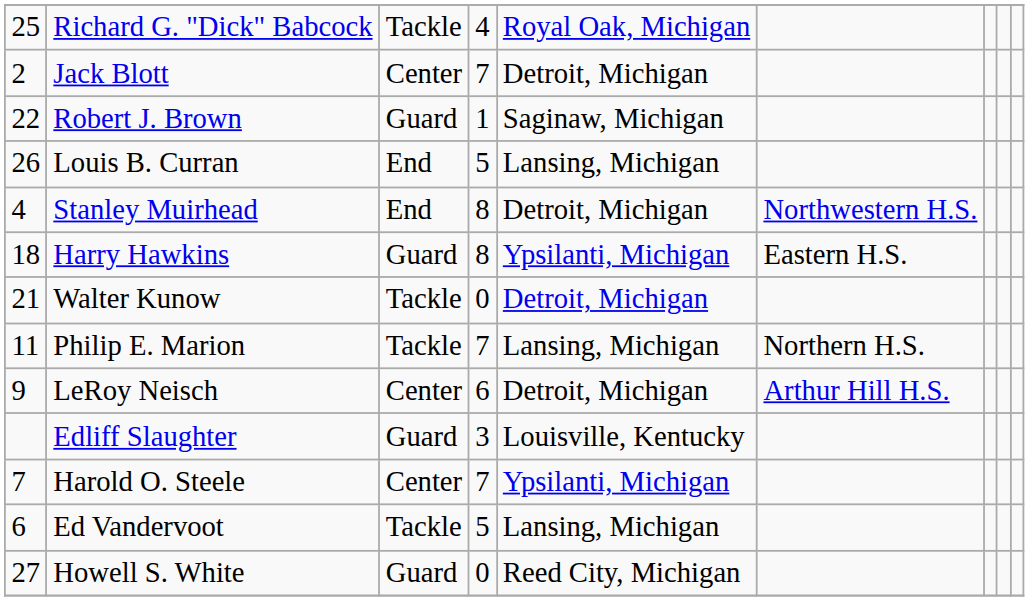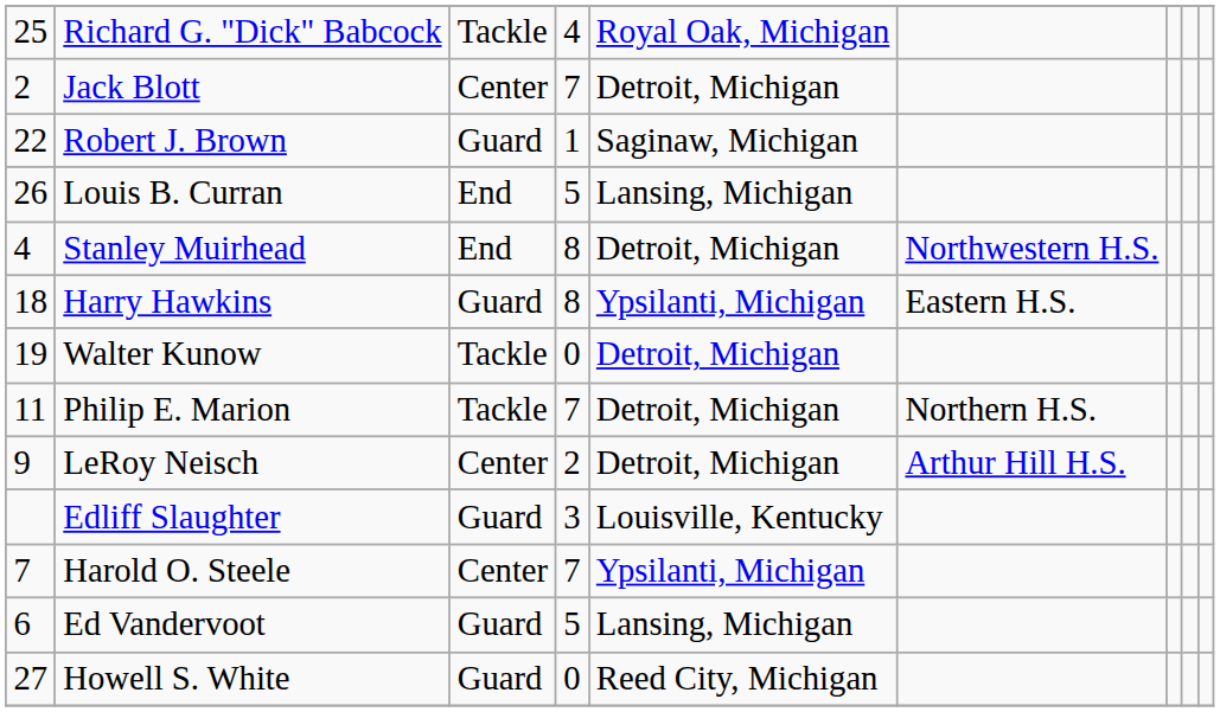 <table class="wikitable">
 <tr>
 </tr>
 <tr>
 <td>25</td>
 <td><a href='#'>Richard G. "Dick" Babcock</a></td>
 <td>Tackle</td>
 <td>4</td>
 <td><a href='#'>Royal Oak, Michigan</a></td>
 <td></td>
 <td></td>
 <td></td>
 <td></td>
 </tr>
 <tr>
 <td>2</td>
 <td><a href='#'>Jack Blott</a></td>
 <td>Center</td>
 <td>7</td>
 <td>Detroit, Michigan</td>
 <td></td>
 <td></td>
 <td></td>
 <td></td>
 </tr>
 <tr>
 <td>22</td>
 <td><a href='#'>Robert J. Brown</a></td>
 <td>Guard</td>
 <td>1</td>
 <td>Saginaw, Michigan</td>
 <td></td>
 <td></td>
 <td></td>
 <td></td>
 </tr>
 <tr>
 <td>26</td>
 <td>Louis B. Curran</td>
 <td>End</td>
 <td>5</td>
 <td>Lansing, Michigan</td>
 <td></td>
 <td></td>
 <td></td>
 <td></td>
 </tr>
 <tr>
 <td>4</td>
 <td><a href='#'>Stanley Muirhead</a></td>
 <td>End</td>
 <td>8</td>
 <td>Detroit, Michigan</td>
 <td><a href='#'>Northwestern H.S.</a></td>
 <td></td>
 <td></td>
 <td></td>
 </tr>
 <tr>
 <td>18</td>
 <td><a href='#'>Harry Hawkins</a></td>
 <td>Guard</td>
 <td>8</td>
 <td><a href='#'>Ypsilanti, Michigan</a></td>
 <td>Eastern H.S.</td>
 <td></td>
 <td></td>
 <td></td>
 </tr>
 <tr>
-<td>21</td>
+<td>19</td>
 <td>Walter Kunow</td>
 <td>Tackle</td>
 <td>0</td>
 <td><a href='#'>Detroit, Michigan</a></td>
 <td></td>
 <td></td>
 <td></td>
 <td></td>
 </tr>
 <tr>
 <td>11</td>
 <td>Philip E. Marion</td>
 <td>Tackle</td>
 <td>7</td>
-<td>Lansing, Michigan</td>
+<td>Detroit, Michigan</td>
 <td>Northern H.S.</td>
 <td></td>
 <td></td>
 <td></td>
 </tr>
 <tr>
 <td>9</td>
 <td>LeRoy Neisch</td>
 <td>Center</td>
-<td>6</td>
+<td>2</td>
 <td>Detroit, Michigan</td>
 <td><a href='#'>Arthur Hill H.S.</a></td>
 <td></td>
 <td></td>
 <td></td>
 </tr>
 <tr>
 <td></td>
 <td><a href='#'>Edliff Slaughter</a></td>
 <td>Guard</td>
 <td>3</td>
 <td>Louisville, Kentucky</td>
 <td></td>
 <td></td>
 <td></td>
 <td></td>
 </tr>
 <tr>
 <td>7</td>
 <td>Harold O. Steele</td>
 <td>Center</td>
 <td>7</td>
 <td><a href='#'>Ypsilanti, Michigan</a></td>
 <td></td>
 <td></td>
 <td></td>
 <td></td>
 </tr>
 <tr>
 <td>6</td>
 <td>Ed Vandervoot</td>
-<td>Tackle</td>
+<td>Guard</td>
 <td>5</td>
 <td>Lansing, Michigan</td>
 <td></td>
 <td></td>
 <td></td>
 <td></td>
 </tr>
 <tr>
 <td>27</td>
 <td>Howell S. White</td>
 <td>Guard</td>
 <td>0</td>
 <td>Reed City, Michigan</td>
 <td></td>
 <td></td>
 <td></td>
 <td></td>
 </tr>
 <tr>
 </tr>
 </table>
